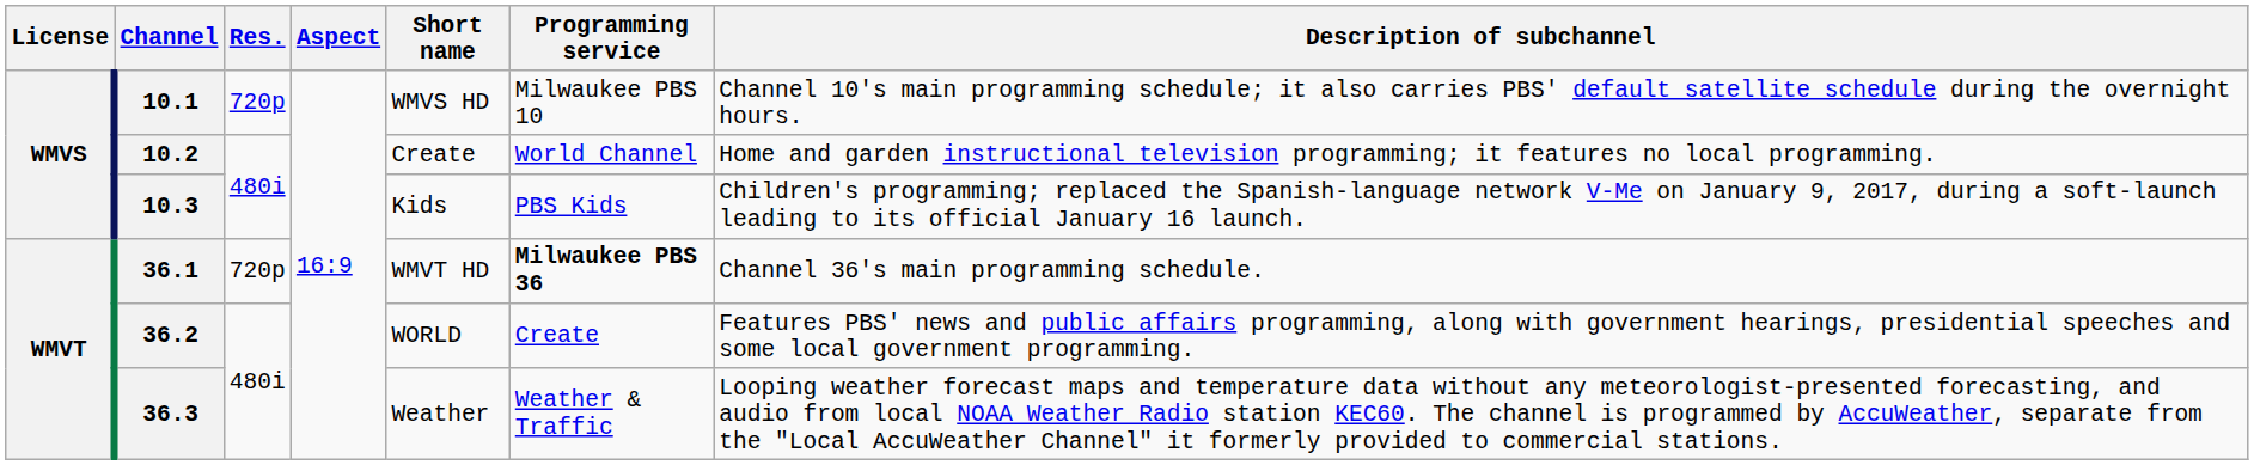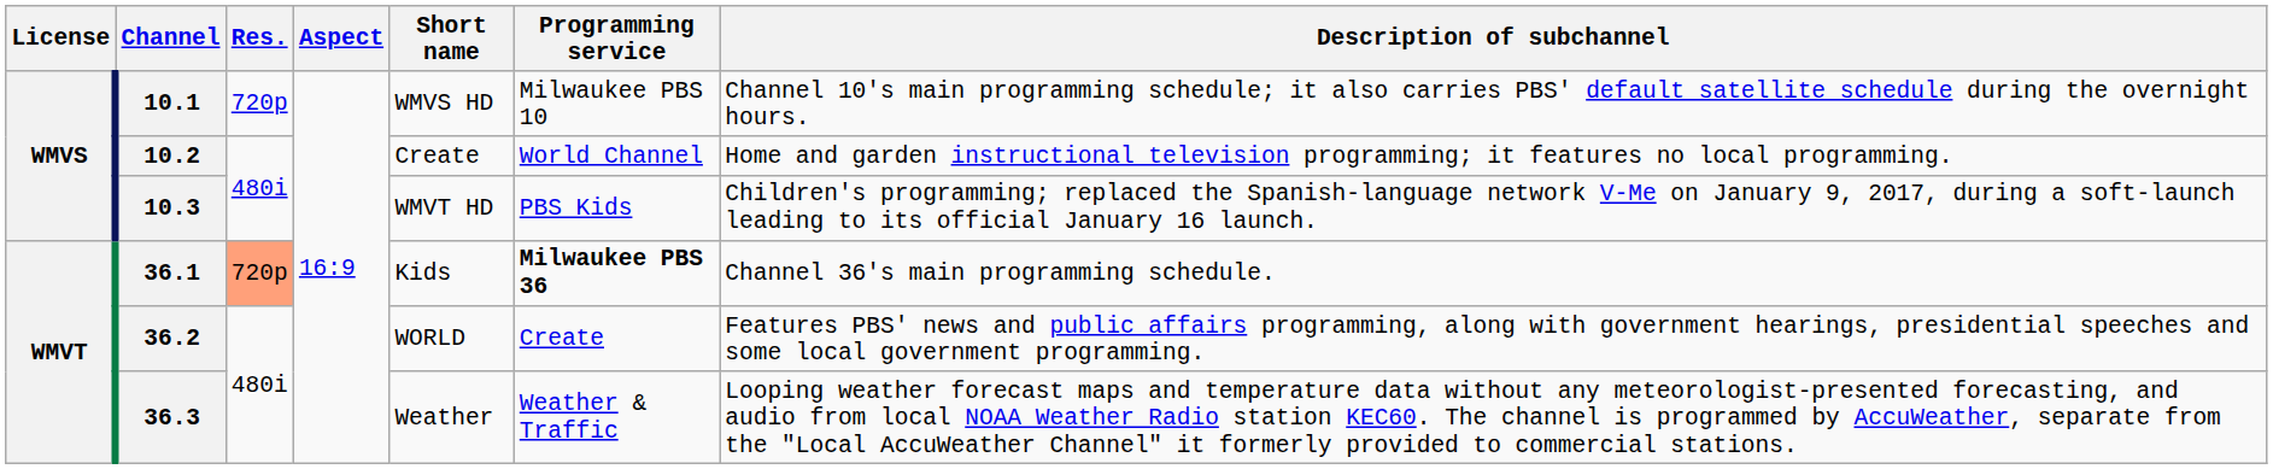 <table class="wikitable">
 <tr>
 <th>License</th>
 <th><a href='#'>Channel</a></th>
 <th><a href='#'>Res.</a></th>
 <th><a href='#'>Aspect</a></th>
 <th>Short name</th>
 <th>Programming service</th>
 <th>Description of subchannel</th>
 </tr>
 <tr>
 <th rowspan = "3" scope = "row" style="border-right: 4px solid #0a145a;">WMVS<br></th>
 <th scope = "row">10.1</th>
 <td><a href='#'>720p</a></td>
 <td rowspan="6"><a href='#'>16:9</a></td>
 <td>WMVS HD</td>
 <td>Milwaukee PBS 10</td>
 <td>Channel 10's main programming schedule; it also carries PBS' <a href='#'>default satellite schedule</a> during the overnight hours.</td>
 </tr>
 <tr>
 <th scope = "row">10.2</th>
 <td rowspan="2"><a href='#'>480i</a></td>
 <td>Create</td>
 <td><a href='#'>World Channel</a></td>
 <td>Home and garden <a href='#'>instructional television</a> programming; it features no local programming.</td>
 </tr>
 <tr>
 <th scope = "row">10.3</th>
-<td>Kids</td>
+<td>WMVT HD</td>
 <td><a href='#'>PBS Kids</a></td>
 <td>Children's programming; replaced the Spanish-language network <a href='#'>V-Me</a> on January 9, 2017, during a soft-launch leading to its official January 16 launch.</td>
 </tr>
 <tr>
 <th rowspan = "3" scope = "row" style="border-right: 4px solid #087b45;">WMVT<br></th>
 <th scope = "row">36.1</th>
-<td>720p</td>
-<td>WMVT HD</td>
+<td style="background: lightsalmon;">720p</td>
+<td>Kids</td>
 <td><strong>Milwaukee PBS 36</strong></td>
 <td>Channel 36's main programming schedule.</td>
 </tr>
 <tr>
 <th scope = "row">36.2</th>
 <td rowspan="2">480i</td>
 <td>WORLD</td>
 <td><a href='#'>Create</a></td>
 <td>Features PBS' news and <a href='#'>public affairs</a> programming, along with government hearings, presidential speeches and some local government programming.</td>
 </tr>
 <tr>
 <th scope = "row">36.3</th>
 <td>Weather</td>
 <td><a href='#'>Weather</a> & <a href='#'>Traffic</a></td>
 <td>Looping weather forecast maps and temperature data without any meteorologist-presented forecasting, and audio from local <a href='#'>NOAA Weather Radio</a> station <a href='#'>KEC60</a>. The channel is programmed by <a href='#'>AccuWeather</a>, separate from the "Local AccuWeather Channel" it formerly provided to commercial stations.</td>
 </tr>
 </table>
